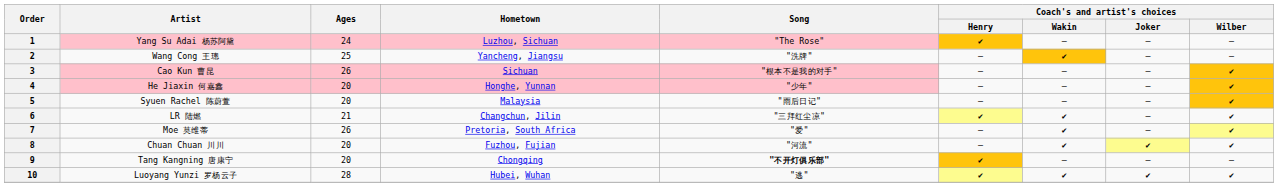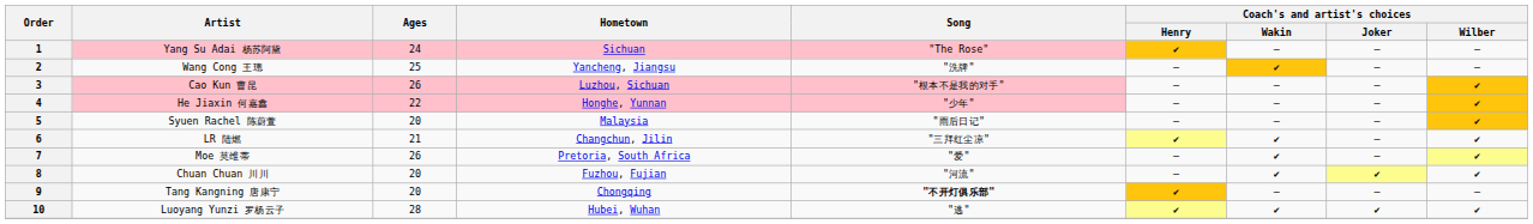 <table class="wikitable" style="text-align:center; line-height:17px; width:100%">
 <tr>
 <th scope="col" rowspan="2" style="width:04%">Order</th>
 <th scope="col" rowspan="2" style="width:18%">Artist</th>
 <th scope="col" rowspan="2" style="width:05%">Ages</th>
 <th scope="col" rowspan="2" style="width:20%">Hometown</th>
 <th scope="col" rowspan="2" style="width:20%">Song</th>
 <th scope="col" colspan="4" style="width:24%">Coach's and artist's choices</th>
 </tr>
 <tr>
 <th style="width:06%">Henry</th>
 <th style="width:06%">Wakin</th>
 <th style="width:06%">Joker</th>
 <th style="width:06%">Wilber</th>
 </tr>
 <tr>
 <th>1</th>
 <td style="background:pink;"> Yang Su Adai 杨苏阿黛</td>
 <td style="background:pink;">24</td>
-<td style="background:pink;"><a href='#'>Luzhou</a>, <a href='#'>Sichuan</a></td>
+<td style="background:pink;"><a href='#'>Sichuan</a></td>
 <td style="background:pink;">"The Rose"</td>
 <td style="background:#FFC40C;">✔</td>
 <td>–</td>
 <td>–</td>
 <td>–</td>
 </tr>
 <tr>
 <th>2</th>
 <td> Wang Cong 王璁</td>
 <td>25</td>
 <td><a href='#'>Yancheng</a>, <a href='#'>Jiangsu</a></td>
 <td>"洗牌"</td>
 <td>–</td>
 <td style="background:#FFC40C;">✔</td>
 <td>–</td>
 <td>–</td>
 </tr>
 <tr>
 <th>3</th>
 <td style="background:pink;"> Cao Kun 曹昆</td>
 <td style="background:pink;">26</td>
-<td style="background:pink;"><a href='#'>Sichuan</a></td>
+<td style="background:pink;"><a href='#'>Luzhou</a>, <a href='#'>Sichuan</a></td>
 <td style="background:pink;">"根本不是我的对手"</td>
 <td>–</td>
 <td>–</td>
 <td>–</td>
 <td style="background:#FFC40C;">✔</td>
 </tr>
 <tr>
 <th>4</th>
 <td style="background:pink;"> He Jiaxin 何嘉鑫</td>
-<td style="background:pink;">20</td>
+<td style="background:pink;">22</td>
 <td style="background:pink;"><a href='#'>Honghe</a>, <a href='#'>Yunnan</a></td>
 <td style="background:pink;">"少年"</td>
 <td>–</td>
 <td>–</td>
 <td>–</td>
 <td style="background:#FFC40C;">✔</td>
 </tr>
 <tr>
 <th>5</th>
 <td> Syuen Rachel 陈蔚萱</td>
 <td>20</td>
 <td><a href='#'>Malaysia</a></td>
 <td>"雨后日记"</td>
 <td>–</td>
 <td>–</td>
 <td>–</td>
 <td style="background:#FFC40C;">✔</td>
 </tr>
 <tr>
 <th>6</th>
 <td> LR 陆燃</td>
 <td>21</td>
 <td><a href='#'>Changchun</a>, <a href='#'>Jilin</a></td>
 <td>"三拜红尘凉"</td>
 <td style="background:#fdfc8f">✔</td>
 <td>✔</td>
 <td>–</td>
 <td>✔</td>
 </tr>
 <tr>
 <th>7</th>
 <td> Moe 莫维蒂</td>
 <td>26</td>
 <td><a href='#'>Pretoria</a>, <a href='#'>South Africa</a></td>
 <td>"爱"</td>
 <td>–</td>
 <td>✔</td>
 <td>–</td>
 <td style="background:#fdfc8f">✔</td>
 </tr>
 <tr>
 <th>8</th>
 <td> Chuan Chuan 川川</td>
 <td>20</td>
 <td><a href='#'>Fuzhou</a>, <a href='#'>Fujian</a></td>
 <td>"河流"</td>
 <td>–</td>
 <td>✔</td>
 <td style="background:#fdfc8f">✔</td>
 <td>✔</td>
 </tr>
 <tr>
 <th>9</th>
 <td> Tang Kangning 唐康宁</td>
 <td>20</td>
 <td><a href='#'>Chongqing</a></td>
 <td><strong>"不开灯俱乐部"</strong></td>
 <td style="background:#FFC40C;">✔</td>
 <td>–</td>
 <td>–</td>
 <td>–</td>
 </tr>
 <tr>
 <th>10</th>
 <td> Luoyang Yunzi 罗杨云子</td>
 <td>28</td>
 <td><a href='#'>Hubei</a>, <a href='#'>Wuhan</a></td>
 <td>"逃"</td>
 <td style="background:#fdfc8f">✔</td>
 <td>✔</td>
 <td>✔</td>
 <td>✔</td>
 </tr>
 <tr>
 </tr>
 </table>
